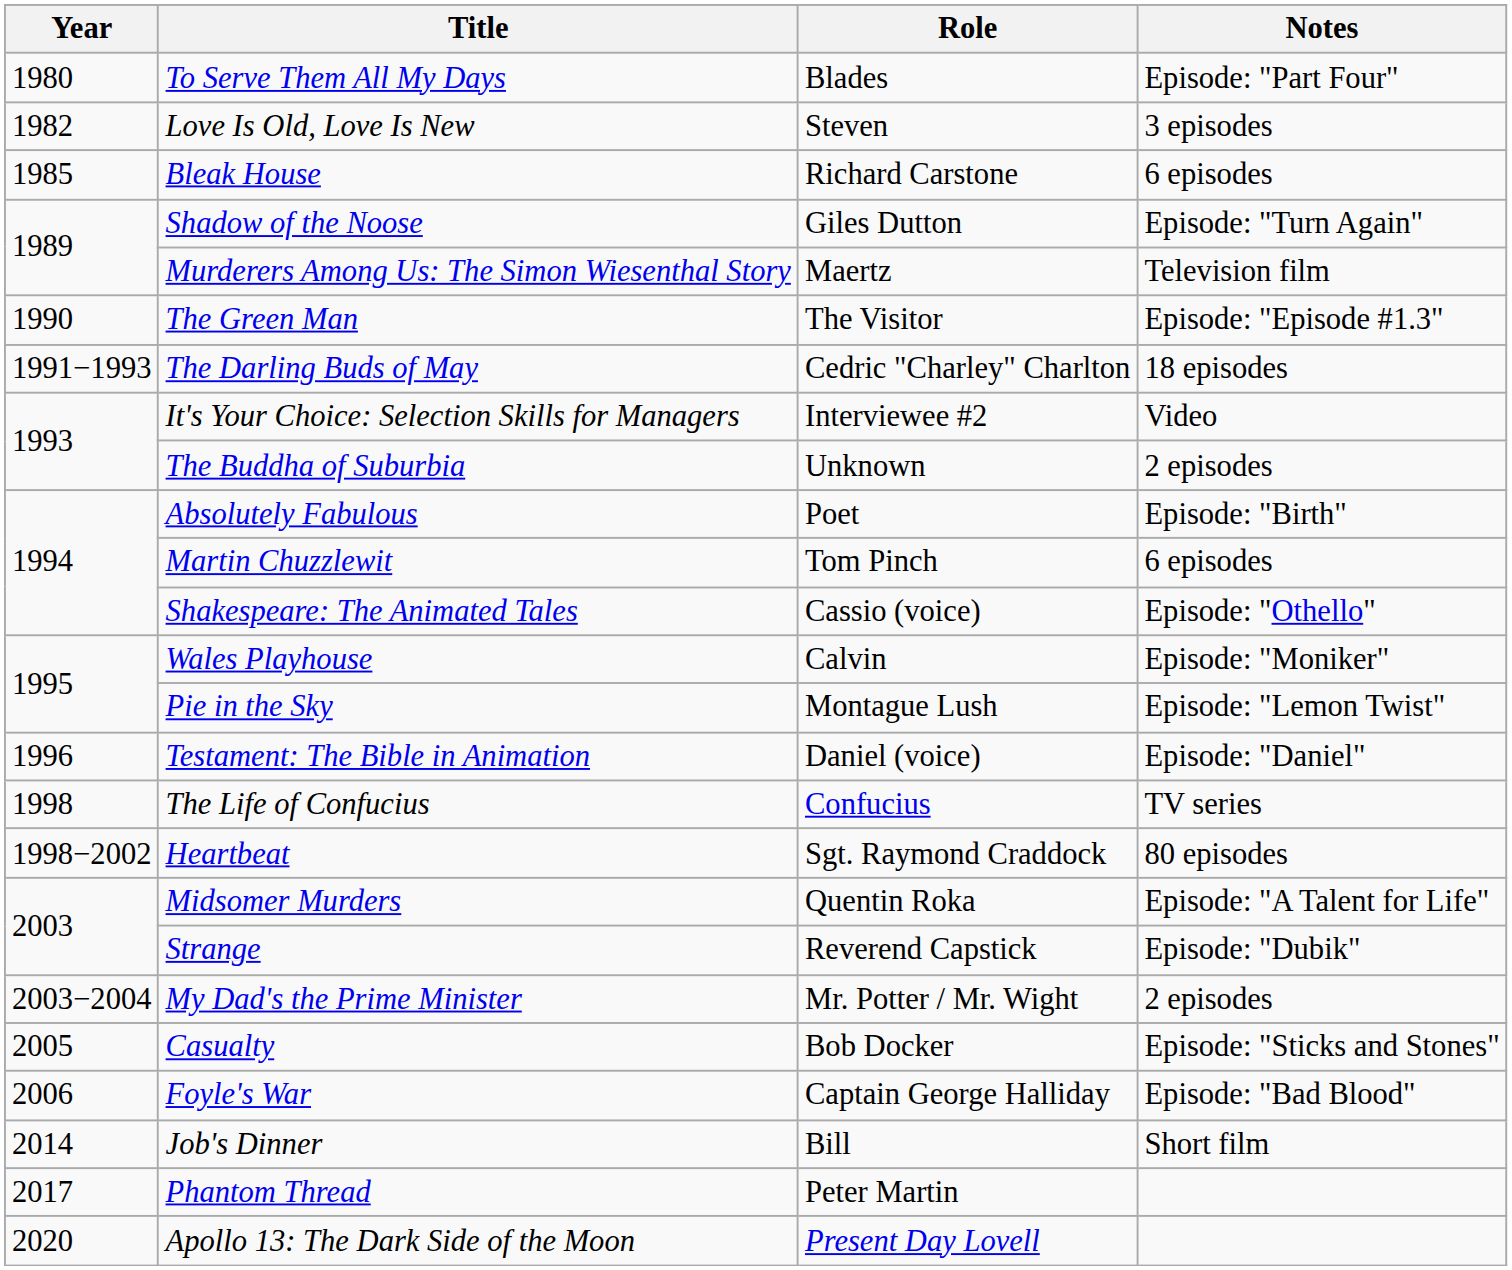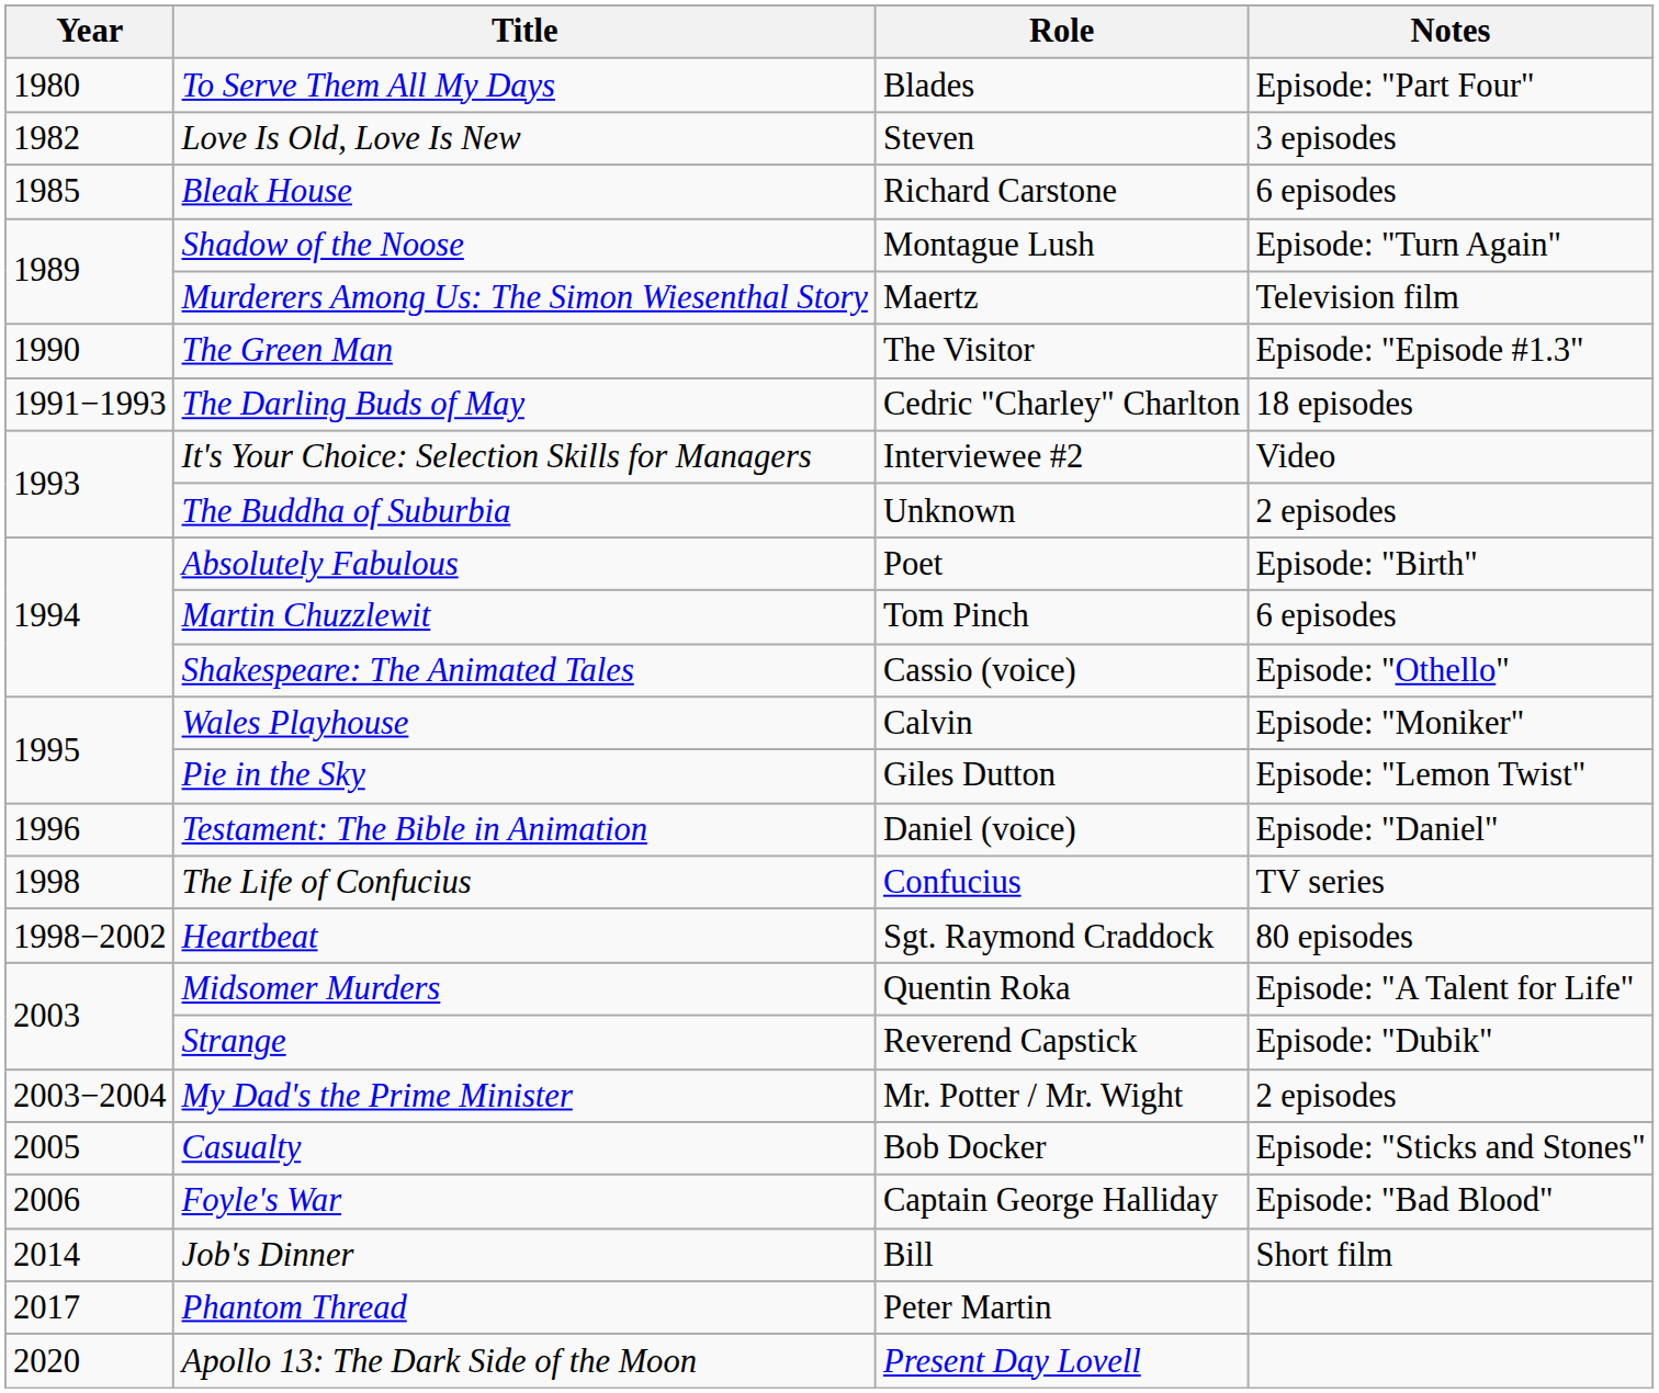 <table class="wikitable">
 <tr>
 <th>Year</th>
 <th>Title</th>
 <th>Role</th>
 <th>Notes</th>
 </tr>
 <tr>
 <td>1980</td>
 <td><a href='#'><em>To Serve Them All My Days</em></a></td>
 <td>Blades</td>
 <td>Episode: "Part Four"</td>
 </tr>
 <tr>
 <td>1982</td>
 <td><em>Love Is Old, Love Is New</em></td>
 <td>Steven</td>
 <td>3 episodes</td>
 </tr>
 <tr>
 <td>1985</td>
 <td><a href='#'><em>Bleak House</em></a></td>
 <td>Richard Carstone</td>
 <td>6 episodes</td>
 </tr>
 <tr>
 <td rowspan="2">1989</td>
 <td><em><a href='#'>Shadow of the Noose</a></em></td>
-<td>Giles Dutton</td>
+<td>Montague Lush</td>
 <td>Episode: "Turn Again"</td>
 </tr>
 <tr>
 <td><em><a href='#'>Murderers Among Us: The Simon Wiesenthal Story</a></em></td>
 <td>Maertz</td>
 <td>Television film</td>
 </tr>
 <tr>
 <td>1990</td>
 <td><a href='#'><em>The Green Man</em></a></td>
 <td>The Visitor</td>
 <td>Episode: "Episode #1.3"</td>
 </tr>
 <tr>
 <td>1991−1993</td>
 <td><a href='#'><em>The Darling Buds of May</em></a></td>
 <td>Cedric "Charley" Charlton</td>
 <td>18 episodes</td>
 </tr>
 <tr>
 <td rowspan="2">1993</td>
 <td><em>It's Your Choice: Selection Skills for Managers</em></td>
 <td>Interviewee #2</td>
 <td>Video</td>
 </tr>
 <tr>
 <td><a href='#'><em>The Buddha of Suburbia</em></a></td>
 <td>Unknown</td>
 <td>2 episodes</td>
 </tr>
 <tr>
 <td rowspan="3">1994</td>
 <td><em><a href='#'>Absolutely Fabulous</a></em></td>
 <td>Poet</td>
 <td>Episode: "Birth"</td>
 </tr>
 <tr>
 <td><a href='#'><em>Martin Chuzzlewit</em></a></td>
 <td>Tom Pinch</td>
 <td>6 episodes</td>
 </tr>
 <tr>
 <td><em><a href='#'>Shakespeare: The Animated Tales</a></em></td>
 <td>Cassio (voice)</td>
 <td>Episode: "<a href='#'>Othello</a>"</td>
 </tr>
 <tr>
 <td rowspan="2">1995</td>
 <td><em><a href='#'>Wales Playhouse</a></em></td>
 <td>Calvin</td>
 <td>Episode: "Moniker"</td>
 </tr>
 <tr>
 <td><a href='#'><em>Pie in the Sky</em></a></td>
-<td>Montague Lush</td>
+<td>Giles Dutton</td>
 <td>Episode: "Lemon Twist"</td>
 </tr>
 <tr>
 <td>1996</td>
 <td><em><a href='#'>Testament: The Bible in Animation</a></em></td>
 <td>Daniel (voice)</td>
 <td>Episode: "Daniel"</td>
 </tr>
 <tr>
 <td>1998</td>
 <td><em>The Life of Confucius</em></td>
 <td><a href='#'>Confucius</a></td>
 <td>TV series</td>
 </tr>
 <tr>
 <td>1998−2002</td>
 <td><a href='#'><em>Heartbeat</em></a></td>
 <td>Sgt. Raymond Craddock</td>
 <td>80 episodes</td>
 </tr>
 <tr>
 <td rowspan="2">2003</td>
 <td><em><a href='#'>Midsomer Murders</a></em></td>
 <td>Quentin Roka</td>
 <td>Episode: "A Talent for Life"</td>
 </tr>
 <tr>
 <td><a href='#'><em>Strange</em></a></td>
 <td>Reverend Capstick</td>
 <td>Episode: "Dubik"</td>
 </tr>
 <tr>
 <td>2003−2004</td>
 <td><em><a href='#'>My Dad's the Prime Minister</a></em></td>
 <td>Mr. Potter / Mr. Wight</td>
 <td>2 episodes</td>
 </tr>
 <tr>
 <td>2005</td>
 <td><a href='#'><em>Casualty</em></a></td>
 <td>Bob Docker</td>
 <td>Episode: "Sticks and Stones"</td>
 </tr>
 <tr>
 <td>2006</td>
 <td><em><a href='#'>Foyle's War</a></em></td>
 <td>Captain George Halliday</td>
 <td>Episode: "Bad Blood"</td>
 </tr>
 <tr>
 <td>2014</td>
 <td><em>Job's Dinner</em></td>
 <td>Bill</td>
 <td>Short film</td>
 </tr>
 <tr>
 <td>2017</td>
 <td><em><a href='#'>Phantom Thread</a></em></td>
 <td>Peter Martin</td>
 <td></td>
 </tr>
 <tr>
 <td>2020</td>
 <td><em>Apollo 13: The Dark Side of the Moon</em></td>
 <td><em><a href='#'>Present Day Lovell</a></em></td>
 <td></td>
 </tr>
 </table>
